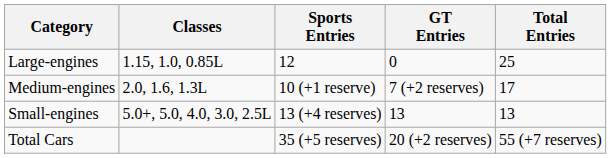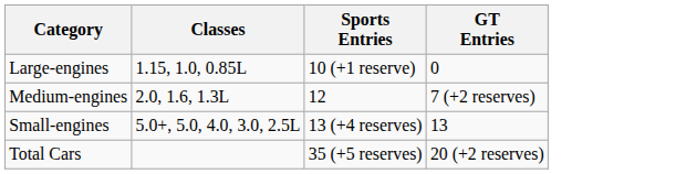 <table class="wikitable" style="font-size: 95%;">
 <tr>
 <th>Category</th>
 <th>Classes</th>
 <th>Sports<br>Entries</th>
 <th>GT<br>Entries</th>
-<th>Total<br>Entries</th>
 </tr>
 <tr>
 <td>Large-engines</td>
 <td>1.15, 1.0, 0.85L</td>
-<td>12</td>
+<td>10 (+1 reserve)</td>
 <td>0</td>
-<td>25</td>
 </tr>
 <tr>
 <td>Medium-engines</td>
 <td>2.0, 1.6, 1.3L</td>
-<td>10 (+1 reserve)</td>
+<td>12</td>
 <td>7 (+2 reserves)</td>
-<td>17</td>
 </tr>
 <tr>
 <td>Small-engines</td>
 <td>5.0+, 5.0, 4.0, 3.0, 2.5L</td>
 <td>13 (+4 reserves)</td>
-<td>13</td>
 <td>13</td>
 </tr>
 <tr>
 <td>Total Cars</td>
 <td></td>
 <td>35 (+5 reserves)</td>
 <td>20 (+2 reserves)</td>
-<td>55 (+7 reserves)</td>
 </tr>
 </table>
